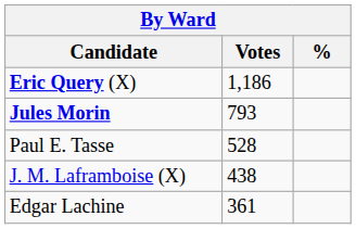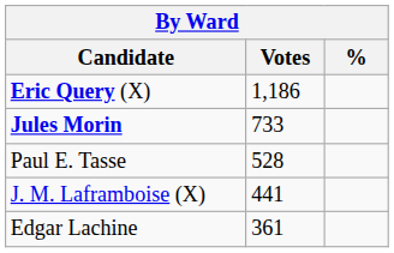 <table class="wikitable">
 <tr>
 <th colspan="3"><a href='#'>By Ward</a></th>
 </tr>
 <tr>
 <th style="width: 170px">Candidate</th>
 <th style="width: 50px">Votes</th>
 <th style="width: 40px">%</th>
 </tr>
 <tr>
 <td><strong><a href='#'>Eric Query</a></strong> (X)</td>
 <td>1,186</td>
 <td></td>
 </tr>
 <tr>
 <td><strong><a href='#'>Jules Morin</a></strong></td>
-<td>793</td>
+<td>733</td>
 <td></td>
 </tr>
 <tr>
 <td>Paul E. Tasse</td>
 <td>528</td>
 <td></td>
 </tr>
 <tr>
 <td><a href='#'>J. M. Laframboise</a> (X)</td>
-<td>438</td>
+<td>441</td>
 <td></td>
 </tr>
 <tr>
 <td>Edgar Lachine</td>
 <td>361</td>
 <td></td>
 </tr>
 </table>
